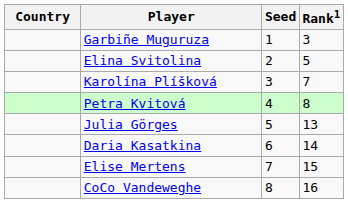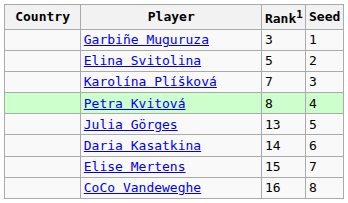 <table class="wikitable" border="1">
 <tr>
 <th width="70">Country</th>
 <th width="175">Player</th>
+<th>Rank<sup>1</sup></th>
 <th>Seed</th>
-<th>Rank<sup>1</sup></th>
 </tr>
 <tr>
 <td></td>
 <td><a href='#'>Garbiñe Muguruza</a></td>
+<td>3</td>
 <td>1</td>
-<td>3</td>
 </tr>
 <tr>
 <td></td>
 <td><a href='#'>Elina Svitolina</a></td>
+<td>5</td>
 <td>2</td>
+</tr>
+<tr>
+<td></td>
+<td><a href='#'>Karolína Plíšková</a></td>
+<td>7</td>
+<td>3</td>
+</tr>
+<tr bgcolor=#cfc>
+<td></td>
+<td><a href='#'>Petra Kvitová</a></td>
+<td>8</td>
+<td>4</td>
+</tr>
+<tr>
+<td></td>
+<td><a href='#'>Julia Görges</a></td>
+<td>13</td>
 <td>5</td>
 </tr>
 <tr>
 <td></td>
-<td><a href='#'>Karolína Plíšková</a></td>
-<td>3</td>
-<td>7</td>
-</tr>
-<tr bgcolor=#cfc>
-<td></td>
-<td><a href='#'>Petra Kvitová</a></td>
-<td>4</td>
-<td>8</td>
-</tr>
-<tr>
-<td></td>
-<td><a href='#'>Julia Görges</a></td>
-<td>5</td>
-<td>13</td>
-</tr>
-<tr>
-<td></td>
 <td><a href='#'>Daria Kasatkina</a></td>
+<td>14</td>
 <td>6</td>
-<td>14</td>
 </tr>
 <tr>
 <td></td>
 <td><a href='#'>Elise Mertens</a></td>
+<td>15</td>
 <td>7</td>
-<td>15</td>
 </tr>
 <tr>
 <td></td>
 <td><a href='#'>CoCo Vandeweghe</a></td>
+<td>16</td>
 <td>8</td>
-<td>16</td>
 </tr>
 </table>
